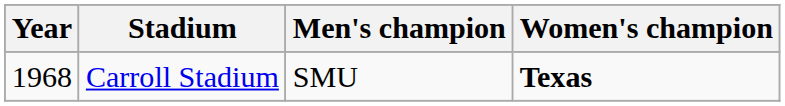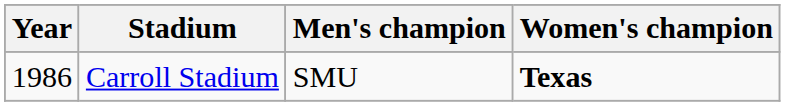 <table class="wikitable">
 <tr>
 <th>Year</th>
 <th>Stadium</th>
 <th>Men's champion</th>
 <th>Women's champion</th>
 </tr>
 <tr>
-<td>1968</td>
+<td>1986</td>
 <td><a href='#'>Carroll Stadium</a></td>
 <td>SMU</td>
 <td><strong>Texas</strong></td>
 </tr>
 </table>
